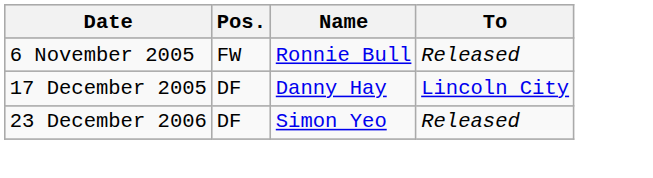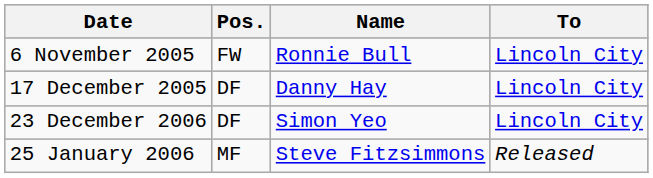 <table class="wikitable">
 <tr>
 <th>Date</th>
 <th>Pos.</th>
 <th>Name</th>
 <th>To</th>
 </tr>
 <tr>
 <td>6 November 2005</td>
 <td>FW</td>
 <td> <a href='#'>Ronnie Bull</a></td>
-<td><em>Released</em></td>
+<td> <a href='#'>Lincoln City</a></td>
 </tr>
 <tr>
 <td>17 December 2005</td>
 <td>DF</td>
 <td> <a href='#'>Danny Hay</a></td>
 <td> <a href='#'>Lincoln City</a></td>
 </tr>
 <tr>
 <td>23 December 2006</td>
 <td>DF</td>
 <td> <a href='#'>Simon Yeo</a></td>
+<td> <a href='#'>Lincoln City</a></td>
+</tr>
+<tr>
+<td>25 January 2006</td>
+<td>MF</td>
+<td> <a href='#'>Steve Fitzsimmons</a></td>
 <td><em>Released</em></td>
 </tr>
 </table>
